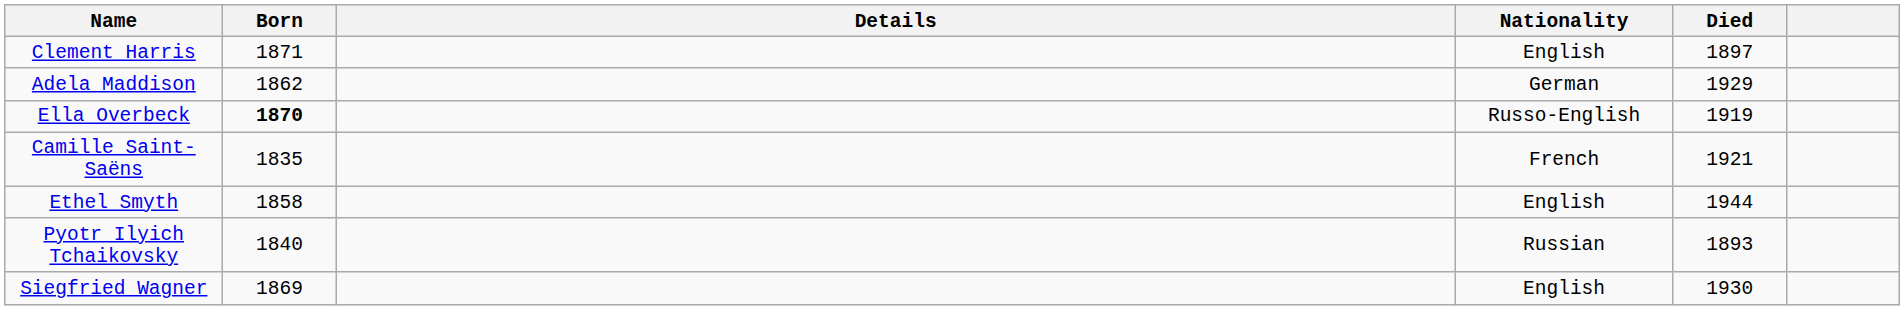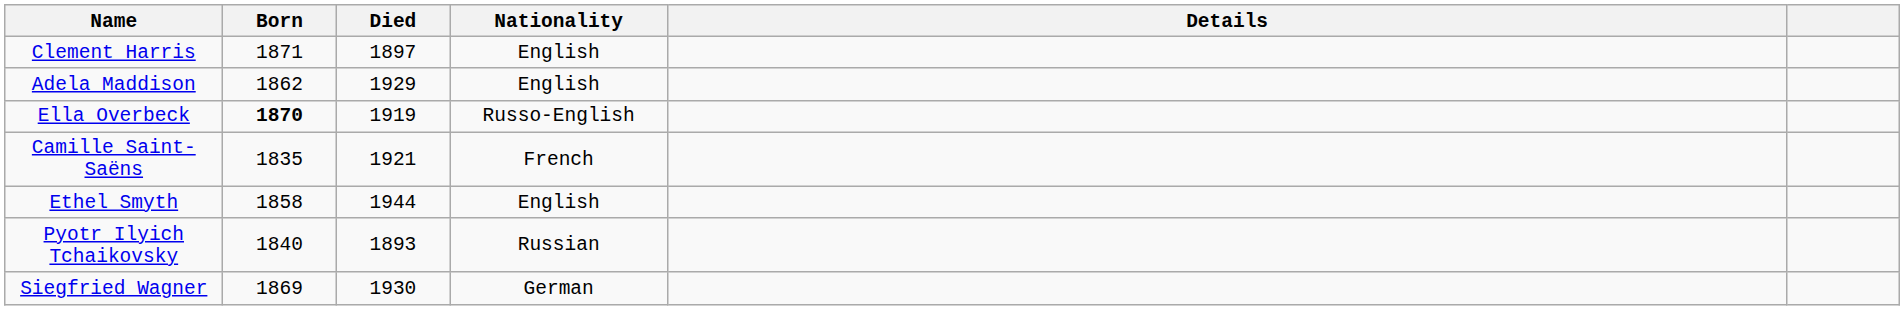 <table class="wikitable plainrowheaders" style="text-align:center; width:100%;">
 <tr>
 <th style="width: 140px">Name</th>
 <th style="width: 70px">Born</th>
+<th style="width: 70px">Died</th>
+<th style="width: 140px">Nationality</th>
 <th style="width: 750px">Details</th>
-<th style="width: 140px">Nationality</th>
-<th style="width: 70px">Died</th>
 <th style="width: 70px"></th>
 </tr>
 <tr>
 <td><a href='#'>Clement Harris</a></td>
 <td>1871</td>
+<td>1897</td>
+<td>English</td>
 <td></td>
-<td>English</td>
-<td>1897</td>
 <td></td>
 </tr>
 <tr>
 <td><a href='#'>Adela Maddison</a></td>
 <td>1862</td>
+<td>1929</td>
+<td>English</td>
 <td></td>
-<td>German</td>
-<td>1929</td>
 <td></td>
 </tr>
 <tr>
 <td><a href='#'>Ella Overbeck</a></td>
 <td><strong>1870</strong></td>
+<td>1919</td>
+<td>Russo-English</td>
 <td></td>
-<td>Russo-English</td>
-<td>1919</td>
 <td></td>
 </tr>
 <tr>
 <td><a href='#'>Camille Saint-Saëns</a></td>
 <td>1835</td>
+<td>1921</td>
+<td>French</td>
 <td></td>
-<td>French</td>
-<td>1921</td>
 <td></td>
 </tr>
 <tr>
 <td><a href='#'>Ethel Smyth</a></td>
 <td>1858</td>
+<td>1944</td>
+<td>English</td>
 <td></td>
-<td>English</td>
-<td>1944</td>
 <td></td>
 </tr>
 <tr>
 <td><a href='#'>Pyotr Ilyich Tchaikovsky</a></td>
 <td>1840</td>
+<td>1893</td>
+<td>Russian</td>
 <td></td>
-<td>Russian</td>
-<td>1893</td>
 <td></td>
 </tr>
 <tr>
 <td><a href='#'>Siegfried Wagner</a></td>
 <td>1869</td>
+<td>1930</td>
+<td>German</td>
 <td></td>
-<td>English</td>
-<td>1930</td>
 <td></td>
 </tr>
 </table>
